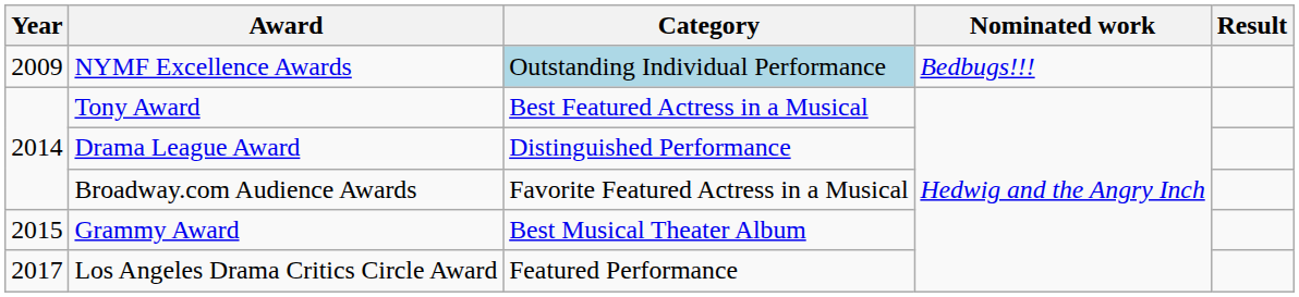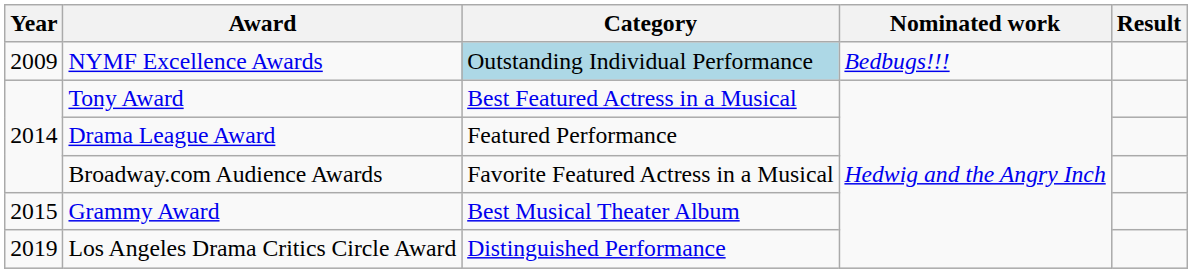 <table class="wikitable">
 <tr>
 <th>Year</th>
 <th>Award</th>
 <th>Category</th>
 <th>Nominated work</th>
 <th>Result</th>
 </tr>
 <tr>
 <td>2009</td>
 <td><a href='#'>NYMF Excellence Awards</a></td>
 <td style="background: lightblue;">Outstanding Individual Performance</td>
 <td><em><a href='#'>Bedbugs!!!</a></em></td>
 <td></td>
 </tr>
 <tr>
 <td rowspan="3">2014</td>
 <td><a href='#'>Tony Award</a></td>
 <td><a href='#'>Best Featured Actress in a Musical</a></td>
 <td rowspan="5"><em><a href='#'>Hedwig and the Angry Inch</a></em></td>
 <td></td>
 </tr>
 <tr>
 <td><a href='#'>Drama League Award</a></td>
-<td><a href='#'>Distinguished Performance</a></td>
+<td>Featured Performance</td>
 <td></td>
 </tr>
 <tr>
 <td>Broadway.com Audience Awards</td>
 <td>Favorite Featured Actress in a Musical</td>
 <td></td>
 </tr>
 <tr>
 <td>2015</td>
 <td><a href='#'>Grammy Award</a></td>
 <td><a href='#'>Best Musical Theater Album</a></td>
 <td></td>
 </tr>
 <tr>
-<td>2017</td>
+<td>2019</td>
 <td>Los Angeles Drama Critics Circle Award</td>
-<td>Featured Performance</td>
+<td><a href='#'>Distinguished Performance</a></td>
 <td></td>
 </tr>
 </table>
